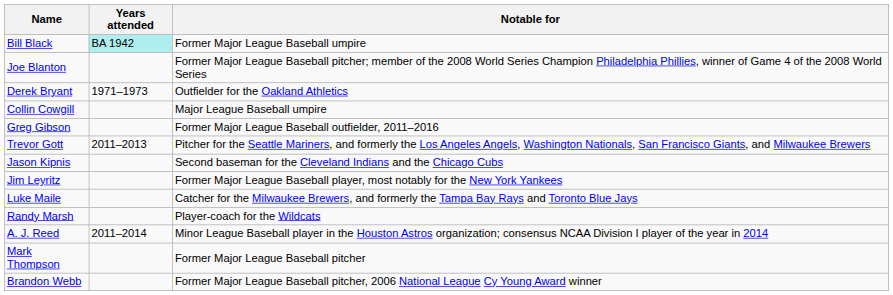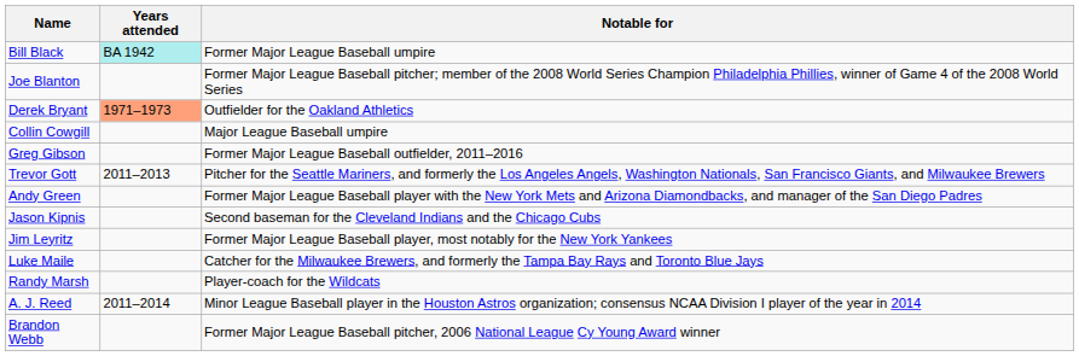 <table width="100%" class="wikitable sortable">
 <tr>
 <th>Name</th>
 <th>Years attended</th>
 <th class="unsortable">Notable for</th>
 </tr>
 <tr>
 <td><a href='#'>Bill Black</a></td>
 <td style="background: paleturquoise;">BA 1942</td>
 <td>Former Major League Baseball umpire</td>
 </tr>
 <tr>
 <td><a href='#'>Joe Blanton</a></td>
 <td></td>
 <td>Former Major League Baseball pitcher; member of the 2008 World Series Champion <a href='#'>Philadelphia Phillies</a>, winner of Game 4 of the 2008 World Series</td>
 </tr>
 <tr>
 <td><a href='#'>Derek Bryant</a></td>
-<td>1971–1973</td>
+<td style="background: lightsalmon;">1971–1973</td>
 <td>Outfielder for the <a href='#'>Oakland Athletics</a></td>
 </tr>
 <tr>
 <td><a href='#'>Collin Cowgill</a></td>
 <td></td>
 <td>Major League Baseball umpire</td>
 </tr>
 <tr>
 <td><a href='#'>Greg Gibson</a></td>
 <td></td>
 <td>Former Major League Baseball outfielder, 2011–2016</td>
 </tr>
 <tr>
 <td><a href='#'>Trevor Gott</a></td>
 <td>2011–2013</td>
 <td>Pitcher for the <a href='#'>Seattle Mariners</a>, and formerly the <a href='#'>Los Angeles Angels</a>, <a href='#'>Washington Nationals</a>, <a href='#'>San Francisco Giants</a>, and <a href='#'>Milwaukee Brewers</a></td>
+</tr>
+<tr>
+<td><a href='#'>Andy Green</a></td>
+<td></td>
+<td>Former Major League Baseball player with the <a href='#'>New York Mets</a> and <a href='#'>Arizona Diamondbacks</a>, and manager of the <a href='#'>San Diego Padres</a></td>
 </tr>
 <tr>
 <td><a href='#'>Jason Kipnis</a></td>
 <td></td>
 <td>Second baseman for the <a href='#'>Cleveland Indians</a> and the <a href='#'>Chicago Cubs</a></td>
 </tr>
 <tr>
 <td><a href='#'>Jim Leyritz</a></td>
 <td></td>
 <td>Former Major League Baseball player, most notably for the <a href='#'>New York Yankees</a></td>
 </tr>
 <tr>
 <td><a href='#'>Luke Maile</a></td>
 <td></td>
 <td>Catcher for the <a href='#'>Milwaukee Brewers</a>, and formerly the <a href='#'>Tampa Bay Rays</a> and <a href='#'>Toronto Blue Jays</a></td>
 </tr>
 <tr>
 <td><a href='#'>Randy Marsh</a></td>
 <td></td>
 <td>Player-coach for the <a href='#'>Wildcats</a></td>
 </tr>
 <tr>
 <td><a href='#'>A. J. Reed</a></td>
 <td>2011–2014</td>
 <td>Minor League Baseball player in the <a href='#'>Houston Astros</a> organization; consensus NCAA Division I player of the year in <a href='#'>2014</a></td>
 </tr>
 <tr>
-<td><a href='#'>Mark Thompson</a></td>
-<td></td>
-<td>Former Major League Baseball pitcher</td>
-</tr>
-<tr>
 <td><a href='#'>Brandon Webb</a></td>
 <td></td>
 <td>Former Major League Baseball pitcher, 2006 <a href='#'>National League</a> <a href='#'>Cy Young Award</a> winner</td>
 </tr>
 </table>
